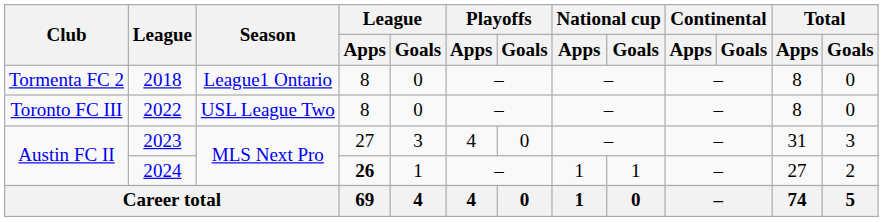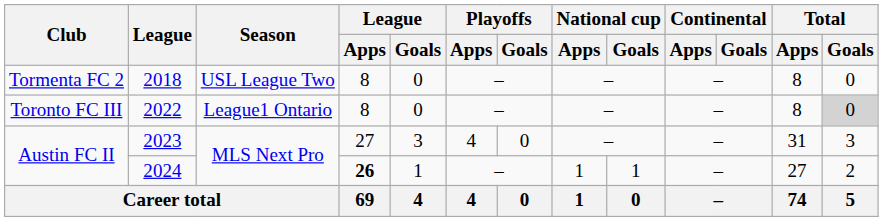 <table class="wikitable" style="text-align:center">
 <tr>
 <th rowspan="2">Club</th>
 <th rowspan="2">League</th>
 <th rowspan="2">Season</th>
 <th colspan="2">League</th>
 <th colspan="2">Playoffs</th>
 <th colspan="2">National cup</th>
 <th colspan="2">Continental</th>
 <th colspan="2">Total</th>
 </tr>
 <tr>
 <th>Apps</th>
 <th>Goals</th>
 <th>Apps</th>
 <th>Goals</th>
 <th>Apps</th>
 <th>Goals</th>
 <th>Apps</th>
 <th>Goals</th>
 <th>Apps</th>
 <th>Goals</th>
 </tr>
 <tr>
 <td><a href='#'>Tormenta FC 2</a></td>
 <td><a href='#'>2018</a></td>
-<td><a href='#'>League1 Ontario</a></td>
+<td><a href='#'>USL League Two</a></td>
 <td>8</td>
 <td>0</td>
 <td colspan="2">–</td>
 <td colspan="2">–</td>
 <td colspan="2">–</td>
 <td>8</td>
 <td>0</td>
 </tr>
 <tr>
 <td><a href='#'>Toronto FC III</a></td>
 <td><a href='#'>2022</a></td>
-<td><a href='#'>USL League Two</a></td>
+<td><a href='#'>League1 Ontario</a></td>
 <td>8</td>
 <td>0</td>
 <td colspan="2">–</td>
 <td colspan="2">–</td>
 <td colspan="2">–</td>
 <td>8</td>
-<td>0</td>
+<td style="background: lightgrey;">0</td>
 </tr>
 <tr>
 <td rowspan=2><a href='#'>Austin FC II</a></td>
 <td><a href='#'>2023</a></td>
 <td rowspan=2><a href='#'>MLS Next Pro</a></td>
 <td>27</td>
 <td>3</td>
 <td>4</td>
 <td>0</td>
 <td colspan="2">–</td>
 <td colspan="2">–</td>
 <td>31</td>
 <td>3</td>
 </tr>
 <tr>
 <td><a href='#'>2024</a></td>
 <td><strong>26</strong></td>
 <td>1</td>
 <td colspan="2">–</td>
 <td>1</td>
 <td>1</td>
 <td colspan="2">–</td>
 <td>27</td>
 <td>2</td>
 </tr>
 <tr>
 <th colspan="3">Career total</th>
 <th>69</th>
 <th>4</th>
 <th>4</th>
 <th>0</th>
 <th>1</th>
 <th>0</th>
 <th colspan="2">–</th>
 <th>74</th>
 <th>5</th>
 </tr>
 </table>
